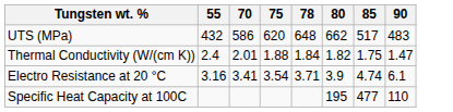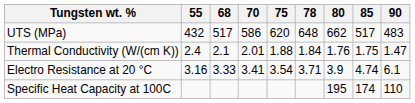 <table class="wikitable">
 <tr>
 <th>Tungsten wt. %</th>
 <th>55</th>
+<th>68</th>
 <th>70</th>
 <th>75</th>
 <th>78</th>
 <th>80</th>
 <th>85</th>
 <th>90</th>
 </tr>
 <tr>
 <td>UTS (MPa)</td>
 <td>432</td>
+<td>517</td>
 <td>586</td>
 <td>620</td>
 <td>648</td>
 <td>662</td>
 <td>517</td>
 <td>483</td>
 </tr>
 <tr>
 <td>Thermal Conductivity (W/(cm K))</td>
 <td>2.4</td>
+<td>2.1</td>
 <td>2.01</td>
 <td>1.88</td>
 <td>1.84</td>
-<td>1.82</td>
+<td>1.76</td>
 <td>1.75</td>
 <td>1.47</td>
 </tr>
 <tr>
 <td>Electro Resistance at 20 °C</td>
 <td>3.16</td>
+<td>3.33</td>
 <td>3.41</td>
 <td>3.54</td>
 <td>3.71</td>
 <td>3.9</td>
 <td>4.74</td>
 <td>6.1</td>
 </tr>
 <tr>
 <td>Specific Heat Capacity at 100C</td>
 <td></td>
 <td></td>
 <td></td>
 <td></td>
+<td></td>
 <td>195</td>
-<td>477</td>
+<td>174</td>
 <td>110</td>
 </tr>
 </table>
